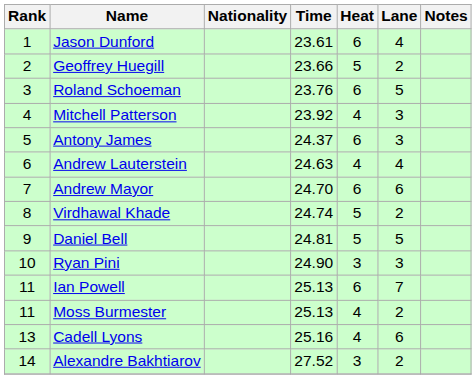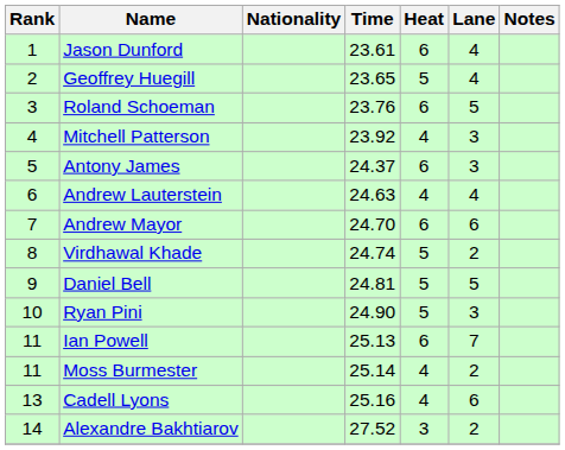 <table class="wikitable sortable" style="text-align:center">
 <tr>
 <th>Rank</th>
 <th>Name</th>
 <th>Nationality</th>
 <th>Time</th>
 <th>Heat</th>
 <th>Lane</th>
 <th>Notes</th>
 </tr>
 <tr bgcolor=ccffcc>
 <td>1</td>
 <td align=left><a href='#'>Jason Dunford</a></td>
 <td align=left></td>
 <td>23.61</td>
 <td>6</td>
 <td>4</td>
 <td></td>
 </tr>
 <tr bgcolor=ccffcc>
 <td>2</td>
 <td align=left><a href='#'>Geoffrey Huegill</a></td>
 <td align=left></td>
-<td>23.66</td>
+<td>23.65</td>
 <td>5</td>
-<td>2</td>
+<td>4</td>
 <td></td>
 </tr>
 <tr bgcolor=ccffcc>
 <td>3</td>
 <td align=left><a href='#'>Roland Schoeman</a></td>
 <td align=left></td>
 <td>23.76</td>
 <td>6</td>
 <td>5</td>
 <td></td>
 </tr>
 <tr bgcolor=ccffcc>
 <td>4</td>
 <td align=left><a href='#'>Mitchell Patterson</a></td>
 <td align=left></td>
 <td>23.92</td>
 <td>4</td>
 <td>3</td>
 <td></td>
 </tr>
 <tr bgcolor=ccffcc>
 <td>5</td>
 <td align=left><a href='#'>Antony James</a></td>
 <td align=left></td>
 <td>24.37</td>
 <td>6</td>
 <td>3</td>
 <td></td>
 </tr>
 <tr bgcolor=ccffcc>
 <td>6</td>
 <td align=left><a href='#'>Andrew Lauterstein</a></td>
 <td align=left></td>
 <td>24.63</td>
 <td>4</td>
 <td>4</td>
 <td></td>
 </tr>
 <tr bgcolor=ccffcc>
 <td>7</td>
 <td align=left><a href='#'>Andrew Mayor</a></td>
 <td align=left></td>
 <td>24.70</td>
 <td>6</td>
 <td>6</td>
 <td></td>
 </tr>
 <tr bgcolor=ccffcc>
 <td>8</td>
 <td align=left><a href='#'>Virdhawal Khade</a></td>
 <td align=left></td>
 <td>24.74</td>
 <td>5</td>
 <td>2</td>
 <td></td>
 </tr>
 <tr bgcolor=ccffcc>
 <td>9</td>
 <td align=left><a href='#'>Daniel Bell</a></td>
 <td align=left></td>
 <td>24.81</td>
 <td>5</td>
 <td>5</td>
 <td></td>
 </tr>
 <tr bgcolor=ccffcc>
 <td>10</td>
 <td align=left><a href='#'>Ryan Pini</a></td>
 <td align=left></td>
 <td>24.90</td>
-<td>3</td>
+<td>5</td>
 <td>3</td>
 <td></td>
 </tr>
 <tr bgcolor=ccffcc>
 <td>11</td>
 <td align=left><a href='#'>Ian Powell</a></td>
 <td align=left></td>
 <td>25.13</td>
 <td>6</td>
 <td>7</td>
 <td></td>
 </tr>
 <tr bgcolor=ccffcc>
 <td>11</td>
 <td align=left><a href='#'>Moss Burmester</a></td>
 <td align=left></td>
-<td>25.13</td>
+<td>25.14</td>
 <td>4</td>
 <td>2</td>
 <td></td>
 </tr>
 <tr bgcolor=ccffcc>
 <td>13</td>
 <td align=left><a href='#'>Cadell Lyons</a></td>
 <td align=left></td>
 <td>25.16</td>
 <td>4</td>
 <td>6</td>
 <td></td>
 </tr>
 <tr bgcolor=ccffcc>
 <td>14</td>
 <td align=left><a href='#'>Alexandre Bakhtiarov</a></td>
 <td align=left></td>
 <td>27.52</td>
 <td>3</td>
 <td>2</td>
 <td></td>
 </tr>
 <tr bgcolor=ccffcc>
 </tr>
 </table>
